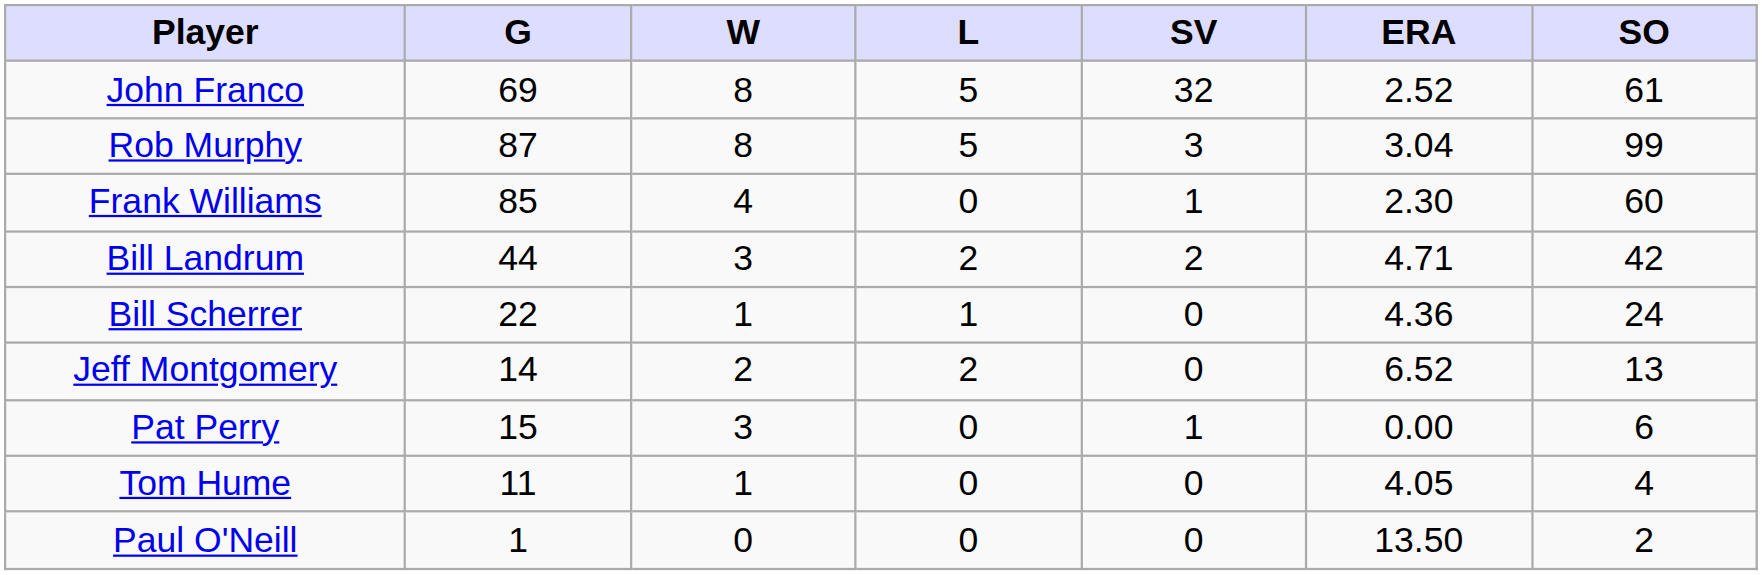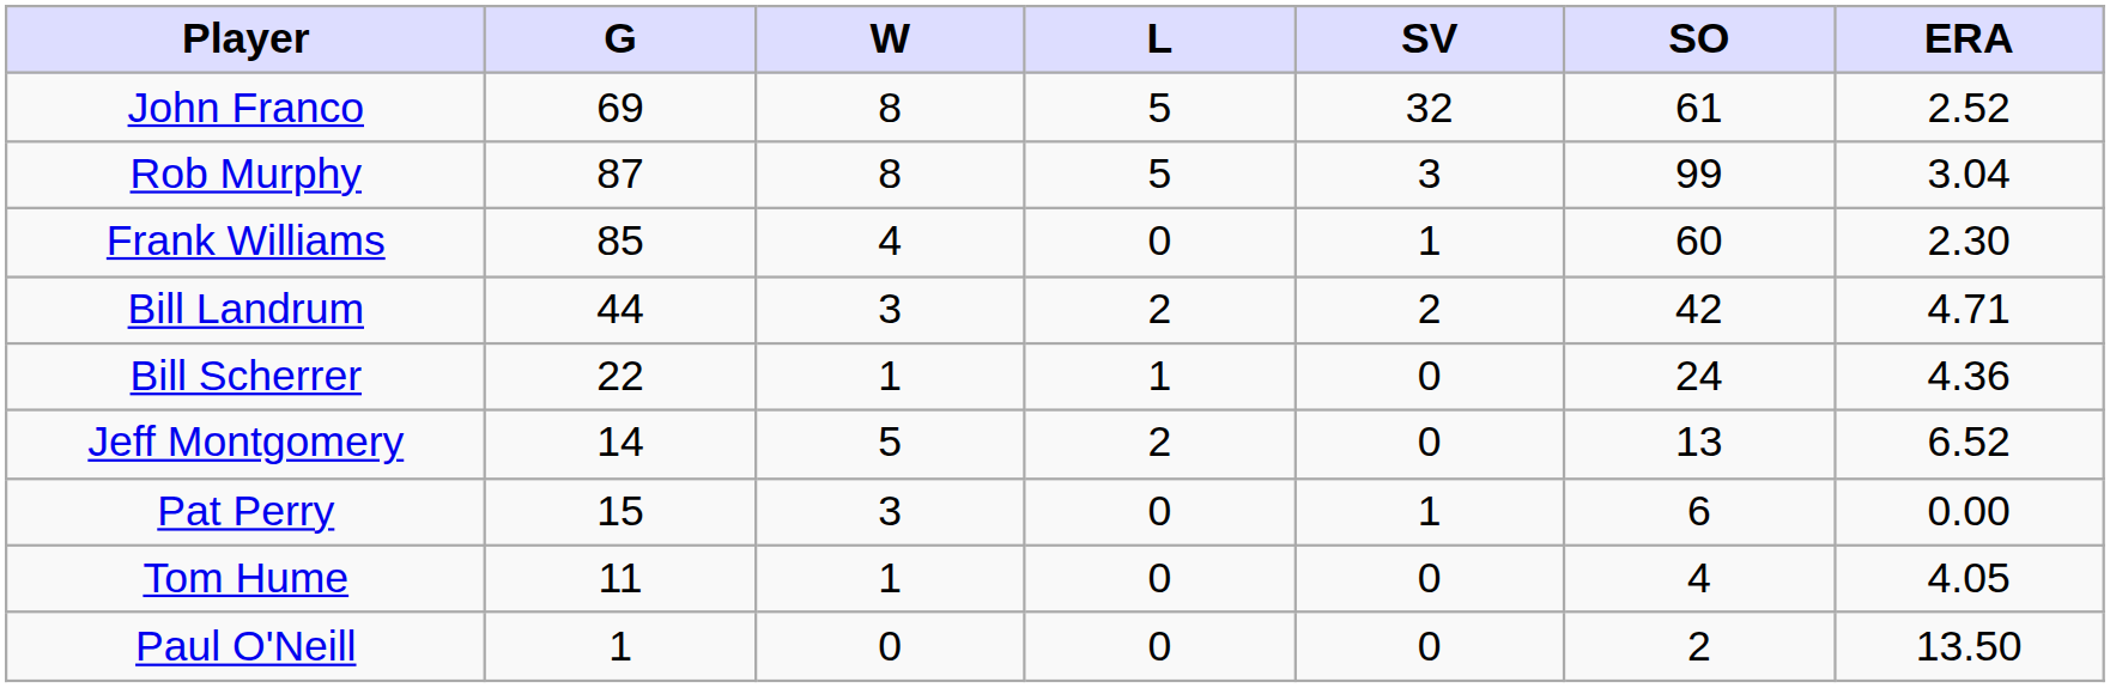 <table class="wikitable sortable">
 <tr>
 <th style="background:#ddf; width:16%;">Player</th>
 <th style="background:#ddf; width:9%;">G</th>
 <th style="background:#ddf; width:9%;">W</th>
 <th style="background:#ddf; width:9%;">L</th>
 <th style="background:#ddf; width:9%;">SV</th>
+<th style="background:#ddf; width:9%;">SO</th>
 <th style="background:#ddf; width:9%;">ERA</th>
-<th style="background:#ddf; width:9%;">SO</th>
 </tr>
 <tr align="center">
 <td><a href='#'>John Franco</a></td>
 <td>69</td>
 <td>8</td>
 <td>5</td>
 <td>32</td>
+<td>61</td>
 <td>2.52</td>
-<td>61</td>
 </tr>
 <tr align=center>
 <td><a href='#'>Rob Murphy</a></td>
 <td>87</td>
 <td>8</td>
 <td>5</td>
 <td>3</td>
+<td>99</td>
 <td>3.04</td>
-<td>99</td>
 </tr>
 <tr align="center">
 <td><a href='#'>Frank Williams</a></td>
 <td>85</td>
 <td>4</td>
 <td>0</td>
 <td>1</td>
+<td>60</td>
 <td>2.30</td>
-<td>60</td>
 </tr>
 <tr align="center">
 <td><a href='#'>Bill Landrum</a></td>
 <td>44</td>
 <td>3</td>
 <td>2</td>
 <td>2</td>
+<td>42</td>
 <td>4.71</td>
-<td>42</td>
 </tr>
 <tr align="center">
 <td><a href='#'>Bill Scherrer</a></td>
 <td>22</td>
 <td>1</td>
 <td>1</td>
 <td>0</td>
+<td>24</td>
 <td>4.36</td>
-<td>24</td>
 </tr>
 <tr align="center">
 <td><a href='#'>Jeff Montgomery</a></td>
 <td>14</td>
-<td>2</td>
+<td>5</td>
 <td>2</td>
 <td>0</td>
+<td>13</td>
 <td>6.52</td>
-<td>13</td>
 </tr>
 <tr align="center">
 <td><a href='#'>Pat Perry</a></td>
 <td>15</td>
 <td>3</td>
 <td>0</td>
 <td>1</td>
+<td>6</td>
 <td>0.00</td>
-<td>6</td>
 </tr>
 <tr align="center">
 <td><a href='#'>Tom Hume</a></td>
 <td>11</td>
 <td>1</td>
 <td>0</td>
 <td>0</td>
+<td>4</td>
 <td>4.05</td>
-<td>4</td>
 </tr>
 <tr align="center">
 <td><a href='#'>Paul O'Neill</a></td>
 <td>1</td>
 <td>0</td>
 <td>0</td>
 <td>0</td>
+<td>2</td>
 <td>13.50</td>
-<td>2</td>
 </tr>
 </table>
